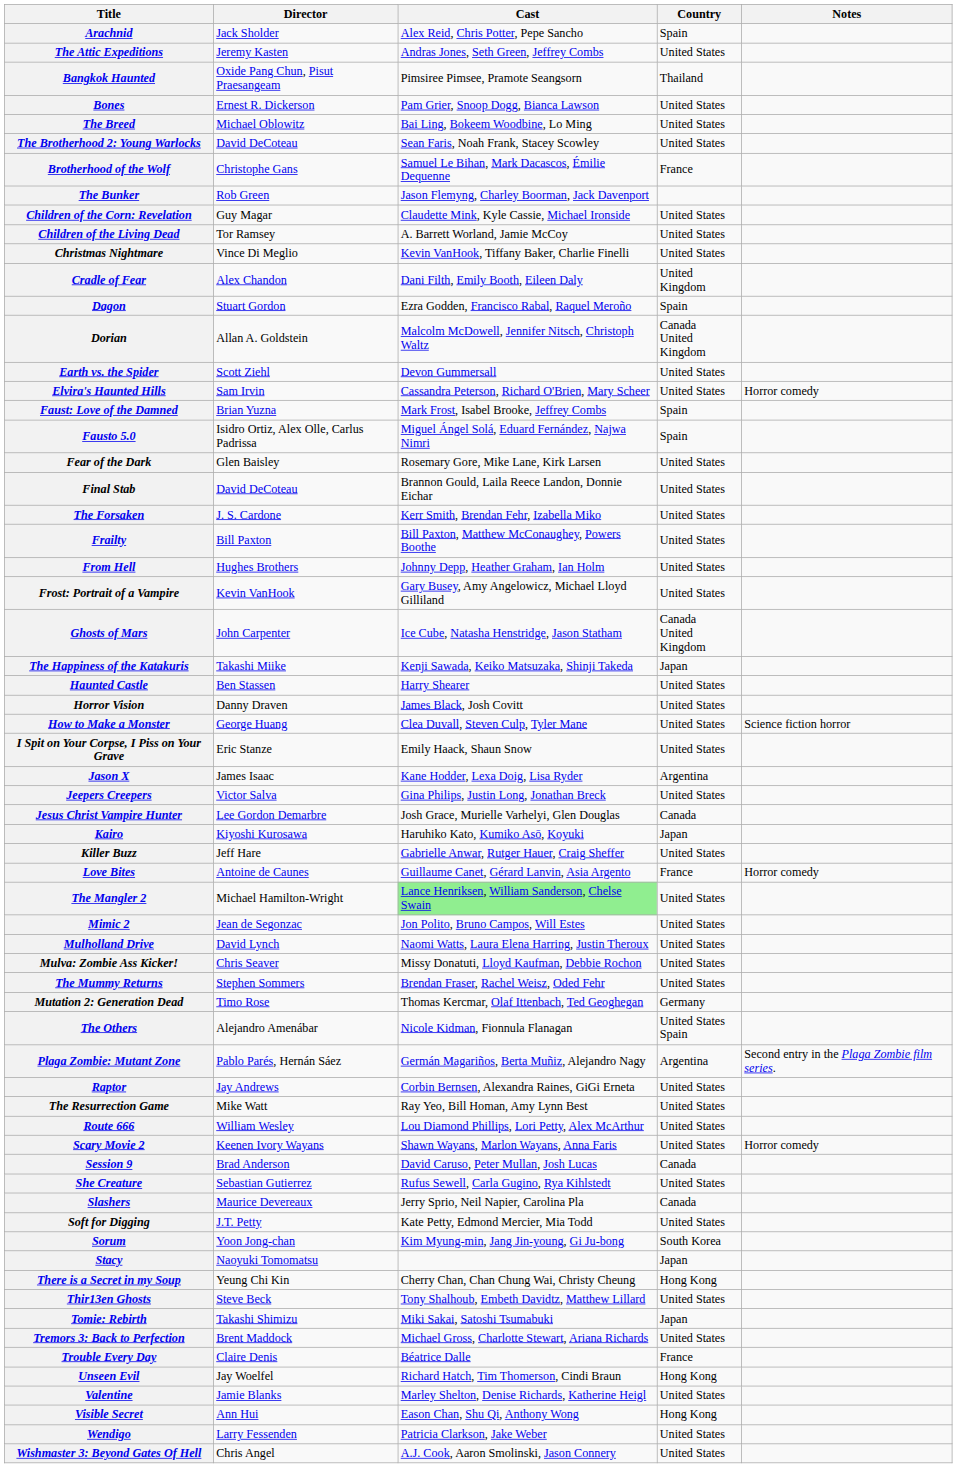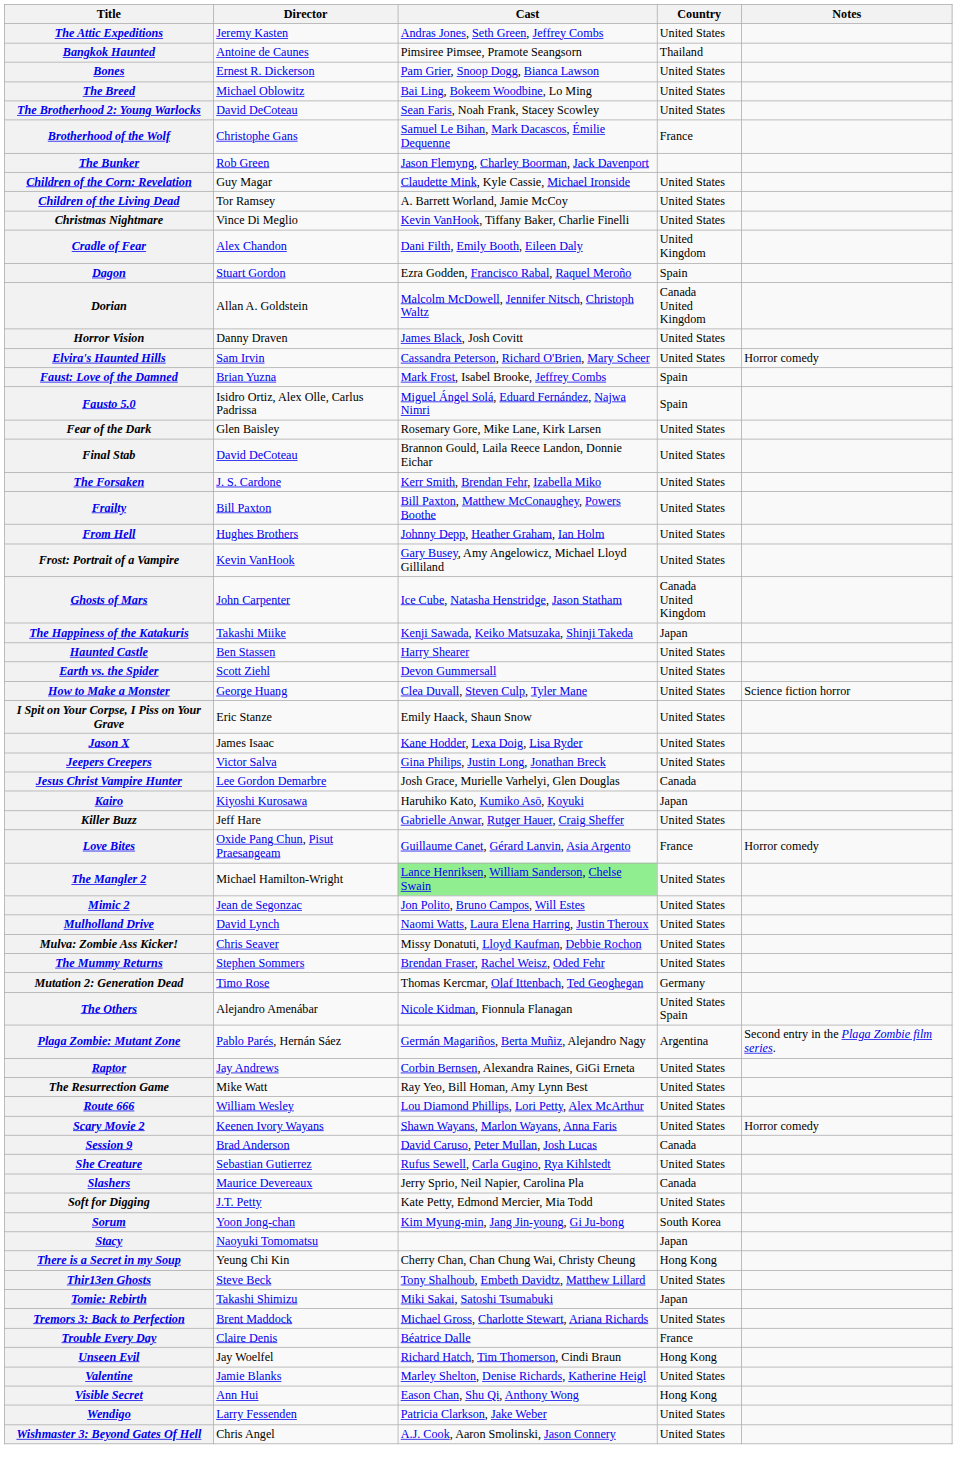 <table class="wikitable sortable">
 <tr>
 <th scope="col">Title</th>
 <th scope="col" class="unsortable">Director</th>
 <th scope="col" class="unsortable">Cast</th>
 <th scope="col">Country</th>
 <th scope="col" class="unsortable">Notes</th>
-</tr>
-<tr>
-<th><em><a href='#'>Arachnid</a></em></th>
-<td><a href='#'>Jack Sholder</a></td>
-<td><a href='#'>Alex Reid</a>, <a href='#'>Chris Potter</a>, Pepe Sancho</td>
-<td>Spain</td>
-<td></td>
 </tr>
 <tr>
 <th><em><a href='#'>The Attic Expeditions</a></em></th>
 <td><a href='#'>Jeremy Kasten</a></td>
 <td><a href='#'>Andras Jones</a>, <a href='#'>Seth Green</a>, <a href='#'>Jeffrey Combs</a></td>
 <td>United States</td>
 <td></td>
 </tr>
 <tr>
 <th><em><a href='#'>Bangkok Haunted</a></em></th>
-<td><a href='#'>Oxide Pang Chun</a>, <a href='#'>Pisut Praesangeam</a></td>
+<td><a href='#'>Antoine de Caunes</a></td>
 <td>Pimsiree Pimsee, Pramote Seangsorn</td>
 <td>Thailand</td>
 <td></td>
 </tr>
 <tr>
 <th><em><a href='#'>Bones</a></em></th>
 <td><a href='#'>Ernest R. Dickerson</a></td>
 <td><a href='#'>Pam Grier</a>, <a href='#'>Snoop Dogg</a>, <a href='#'>Bianca Lawson</a></td>
 <td>United States</td>
 <td></td>
 </tr>
 <tr>
 <th><em><a href='#'>The Breed</a></em></th>
 <td><a href='#'>Michael Oblowitz</a></td>
 <td><a href='#'>Bai Ling</a>, <a href='#'>Bokeem Woodbine</a>, Lo Ming</td>
 <td>United States</td>
 <td></td>
 </tr>
 <tr>
 <th><em><a href='#'>The Brotherhood 2: Young Warlocks</a></em></th>
 <td><a href='#'>David DeCoteau</a></td>
 <td><a href='#'>Sean Faris</a>, Noah Frank, Stacey Scowley</td>
 <td>United States</td>
 <td></td>
 </tr>
 <tr>
 <th><em><a href='#'>Brotherhood of the Wolf</a></em></th>
 <td><a href='#'>Christophe Gans</a></td>
 <td><a href='#'>Samuel Le Bihan</a>, <a href='#'>Mark Dacascos</a>, <a href='#'>Émilie Dequenne</a></td>
 <td>France</td>
 <td></td>
 </tr>
 <tr>
 <th><em><a href='#'>The Bunker</a></em></th>
 <td><a href='#'>Rob Green</a></td>
 <td><a href='#'>Jason Flemyng</a>, <a href='#'>Charley Boorman</a>, <a href='#'>Jack Davenport</a></td>
 <td></td>
 <td></td>
 </tr>
 <tr>
 <th><em><a href='#'>Children of the Corn: Revelation</a></em></th>
 <td>Guy Magar</td>
 <td><a href='#'>Claudette Mink</a>, Kyle Cassie, <a href='#'>Michael Ironside</a></td>
 <td>United States</td>
 <td></td>
 </tr>
 <tr>
 <th><em><a href='#'>Children of the Living Dead</a></em></th>
 <td>Tor Ramsey</td>
 <td>A. Barrett Worland, Jamie McCoy</td>
 <td>United States</td>
 <td></td>
 </tr>
 <tr>
 <th><em>Christmas Nightmare</em></th>
 <td>Vince Di Meglio</td>
 <td><a href='#'>Kevin VanHook</a>, Tiffany Baker, Charlie Finelli</td>
 <td>United States</td>
 <td></td>
 </tr>
 <tr>
 <th><em><a href='#'>Cradle of Fear</a></em></th>
 <td><a href='#'>Alex Chandon</a></td>
 <td><a href='#'>Dani Filth</a>, <a href='#'>Emily Booth</a>, <a href='#'>Eileen Daly</a></td>
 <td>United Kingdom</td>
 <td></td>
 </tr>
 <tr>
 <th><em><a href='#'>Dagon</a></em></th>
 <td><a href='#'>Stuart Gordon</a></td>
 <td>Ezra Godden, <a href='#'>Francisco Rabal</a>, <a href='#'>Raquel Meroño</a></td>
 <td>Spain</td>
 <td></td>
 </tr>
 <tr>
 <th><em>Dorian</em></th>
 <td>Allan A. Goldstein</td>
 <td><a href='#'>Malcolm McDowell</a>, <a href='#'>Jennifer Nitsch</a>, <a href='#'>Christoph Waltz</a></td>
 <td>Canada<br>United Kingdom</td>
 <td></td>
 </tr>
 <tr>
-<th><em><a href='#'>Earth vs. the Spider</a></em></th>
-<td><a href='#'>Scott Ziehl</a></td>
-<td><a href='#'>Devon Gummersall</a></td>
+<th><em>Horror Vision</em></th>
+<td>Danny Draven</td>
+<td><a href='#'>James Black</a>, Josh Covitt</td>
 <td>United States</td>
 <td></td>
 </tr>
 <tr>
 <th><em><a href='#'>Elvira's Haunted Hills</a></em></th>
 <td><a href='#'>Sam Irvin</a></td>
 <td><a href='#'>Cassandra Peterson</a>, <a href='#'>Richard O'Brien</a>, <a href='#'>Mary Scheer</a></td>
 <td>United States</td>
 <td>Horror comedy</td>
 </tr>
 <tr>
 <th><em><a href='#'>Faust: Love of the Damned</a></em></th>
 <td><a href='#'>Brian Yuzna</a></td>
 <td><a href='#'>Mark Frost</a>, Isabel Brooke, <a href='#'>Jeffrey Combs</a></td>
 <td>Spain</td>
 <td></td>
 </tr>
 <tr>
 <th><em><a href='#'>Fausto 5.0</a></em></th>
 <td>Isidro Ortiz, Alex Olle, Carlus Padrissa</td>
 <td><a href='#'>Miguel Ángel Solá</a>, <a href='#'>Eduard Fernández</a>, <a href='#'>Najwa Nimri</a></td>
 <td>Spain</td>
 <td></td>
 </tr>
 <tr>
 <th><em>Fear of the Dark</em></th>
 <td>Glen Baisley</td>
 <td>Rosemary Gore, Mike Lane, Kirk Larsen</td>
 <td>United States</td>
 <td></td>
 </tr>
 <tr>
 <th><em>Final Stab</em></th>
 <td><a href='#'>David DeCoteau</a></td>
 <td>Brannon Gould, Laila Reece Landon, Donnie Eichar</td>
 <td>United States</td>
 <td></td>
 </tr>
 <tr>
 <th><em><a href='#'>The Forsaken</a></em></th>
 <td><a href='#'>J. S. Cardone</a></td>
 <td><a href='#'>Kerr Smith</a>, <a href='#'>Brendan Fehr</a>, <a href='#'>Izabella Miko</a></td>
 <td>United States</td>
 <td></td>
 </tr>
 <tr>
 <th><em><a href='#'>Frailty</a></em></th>
 <td><a href='#'>Bill Paxton</a></td>
 <td><a href='#'>Bill Paxton</a>, <a href='#'>Matthew McConaughey</a>, <a href='#'>Powers Boothe</a></td>
 <td>United States</td>
 <td></td>
 </tr>
 <tr>
 <th><em><a href='#'>From Hell</a></em></th>
 <td><a href='#'>Hughes Brothers</a></td>
 <td><a href='#'>Johnny Depp</a>, <a href='#'>Heather Graham</a>, <a href='#'>Ian Holm</a></td>
 <td>United States</td>
 <td></td>
 </tr>
 <tr>
 <th><em>Frost: Portrait of a Vampire</em></th>
 <td><a href='#'>Kevin VanHook</a></td>
 <td><a href='#'>Gary Busey</a>, Amy Angelowicz, Michael Lloyd Gilliland</td>
 <td>United States</td>
 <td></td>
 </tr>
 <tr>
 <th><em><a href='#'>Ghosts of Mars</a></em></th>
 <td><a href='#'>John Carpenter</a></td>
 <td><a href='#'>Ice Cube</a>, <a href='#'>Natasha Henstridge</a>, <a href='#'>Jason Statham</a></td>
 <td>Canada<br>United Kingdom</td>
 <td></td>
 </tr>
 <tr>
 <th><em><a href='#'>The Happiness of the Katakuris</a></em></th>
 <td><a href='#'>Takashi Miike</a></td>
 <td><a href='#'>Kenji Sawada</a>, <a href='#'>Keiko Matsuzaka</a>, <a href='#'>Shinji Takeda</a></td>
 <td>Japan</td>
 <td></td>
 </tr>
 <tr>
 <th><em><a href='#'>Haunted Castle</a></em></th>
 <td><a href='#'>Ben Stassen</a></td>
 <td><a href='#'>Harry Shearer</a></td>
 <td>United States</td>
 <td></td>
 </tr>
 <tr>
-<th><em>Horror Vision</em></th>
-<td>Danny Draven</td>
-<td><a href='#'>James Black</a>, Josh Covitt</td>
+<th><em><a href='#'>Earth vs. the Spider</a></em></th>
+<td><a href='#'>Scott Ziehl</a></td>
+<td><a href='#'>Devon Gummersall</a></td>
 <td>United States</td>
 <td></td>
 </tr>
 <tr>
 <th><em><a href='#'>How to Make a Monster</a></em></th>
 <td><a href='#'>George Huang</a></td>
 <td><a href='#'>Clea Duvall</a>, <a href='#'>Steven Culp</a>, <a href='#'>Tyler Mane</a></td>
 <td>United States</td>
 <td>Science fiction horror</td>
 </tr>
 <tr>
 <th><em>I Spit on Your Corpse, I Piss on Your Grave</em></th>
 <td>Eric Stanze</td>
 <td>Emily Haack, Shaun Snow</td>
 <td>United States</td>
 <td></td>
 </tr>
 <tr>
 <th><em><a href='#'>Jason X</a></em></th>
 <td>James Isaac</td>
 <td><a href='#'>Kane Hodder</a>, <a href='#'>Lexa Doig</a>, <a href='#'>Lisa Ryder</a></td>
-<td>Argentina</td>
+<td>United States</td>
 <td></td>
 </tr>
 <tr>
 <th><em><a href='#'>Jeepers Creepers</a></em></th>
 <td><a href='#'>Victor Salva</a></td>
 <td><a href='#'>Gina Philips</a>, <a href='#'>Justin Long</a>, <a href='#'>Jonathan Breck</a></td>
 <td>United States</td>
 <td></td>
 </tr>
 <tr>
 <th><em><a href='#'>Jesus Christ Vampire Hunter</a></em></th>
 <td><a href='#'>Lee Gordon Demarbre</a></td>
 <td>Josh Grace, Murielle Varhelyi, Glen Douglas</td>
 <td>Canada</td>
 <td></td>
 </tr>
 <tr>
 <th><em><a href='#'>Kairo</a></em></th>
 <td><a href='#'>Kiyoshi Kurosawa</a></td>
 <td>Haruhiko Kato, <a href='#'>Kumiko Asō</a>, <a href='#'>Koyuki</a></td>
 <td>Japan</td>
 <td></td>
 </tr>
 <tr>
 <th><em>Killer Buzz</em></th>
 <td>Jeff Hare</td>
 <td><a href='#'>Gabrielle Anwar</a>, <a href='#'>Rutger Hauer</a>, <a href='#'>Craig Sheffer</a></td>
 <td>United States</td>
 <td></td>
 </tr>
 <tr>
 <th><em><a href='#'>Love Bites</a></em></th>
-<td><a href='#'>Antoine de Caunes</a></td>
+<td><a href='#'>Oxide Pang Chun</a>, <a href='#'>Pisut Praesangeam</a></td>
 <td><a href='#'>Guillaume Canet</a>, <a href='#'>Gérard Lanvin</a>, <a href='#'>Asia Argento</a></td>
 <td>France</td>
 <td>Horror comedy</td>
 </tr>
 <tr>
 <th><em><a href='#'>The Mangler 2</a></em></th>
 <td>Michael Hamilton-Wright</td>
 <td style="background: lightgreen;"><a href='#'>Lance Henriksen</a>, <a href='#'>William Sanderson</a>, <a href='#'>Chelse Swain</a></td>
 <td>United States</td>
 <td></td>
 </tr>
 <tr>
 <th><em><a href='#'>Mimic 2</a></em></th>
 <td><a href='#'>Jean de Segonzac</a></td>
 <td><a href='#'>Jon Polito</a>, <a href='#'>Bruno Campos</a>, <a href='#'>Will Estes</a></td>
 <td>United States</td>
 <td></td>
 </tr>
 <tr>
 <th><em><a href='#'>Mulholland Drive</a></em></th>
 <td><a href='#'>David Lynch</a></td>
 <td><a href='#'>Naomi Watts</a>, <a href='#'>Laura Elena Harring</a>, <a href='#'>Justin Theroux</a></td>
 <td>United States</td>
 <td></td>
 </tr>
 <tr>
 <th><em>Mulva: Zombie Ass Kicker!</em></th>
 <td><a href='#'>Chris Seaver</a></td>
 <td>Missy Donatuti, <a href='#'>Lloyd Kaufman</a>, <a href='#'>Debbie Rochon</a></td>
 <td>United States</td>
 <td></td>
 </tr>
 <tr>
 <th><em><a href='#'>The Mummy Returns</a></em></th>
 <td><a href='#'>Stephen Sommers</a></td>
 <td><a href='#'>Brendan Fraser</a>, <a href='#'>Rachel Weisz</a>, <a href='#'>Oded Fehr</a></td>
 <td>United States</td>
 <td></td>
 </tr>
 <tr>
 <th><em>Mutation 2: Generation Dead</em></th>
 <td><a href='#'>Timo Rose</a></td>
 <td>Thomas Kercmar, <a href='#'>Olaf Ittenbach</a>, <a href='#'>Ted Geoghegan</a></td>
 <td>Germany</td>
 <td></td>
 </tr>
 <tr>
 <th><em><a href='#'>The Others</a></em></th>
 <td>Alejandro Amenábar</td>
 <td><a href='#'>Nicole Kidman</a>, Fionnula Flanagan</td>
 <td>United States<br>Spain</td>
 <td></td>
 </tr>
 <tr>
 <th><em><a href='#'>Plaga Zombie: Mutant Zone</a></em></th>
 <td><a href='#'>Pablo Parés</a>, Hernán Sáez</td>
 <td><a href='#'>Germán Magariños</a>, <a href='#'>Berta Muñiz</a>, Alejandro Nagy</td>
 <td>Argentina</td>
 <td>Second entry in the <em><a href='#'>Plaga Zombie film series</a></em>. </td>
 </tr>
 <tr>
 <th><em><a href='#'>Raptor</a></em></th>
 <td><a href='#'>Jay Andrews</a></td>
 <td><a href='#'>Corbin Bernsen</a>, Alexandra Raines, GiGi Erneta</td>
 <td>United States</td>
 <td></td>
 </tr>
 <tr>
 <th><em>The Resurrection Game</em></th>
 <td>Mike Watt</td>
 <td>Ray Yeo, Bill Homan, Amy Lynn Best</td>
 <td>United States</td>
 <td></td>
 </tr>
 <tr>
 <th><em><a href='#'>Route 666</a></em></th>
 <td><a href='#'>William Wesley</a></td>
 <td><a href='#'>Lou Diamond Phillips</a>, <a href='#'>Lori Petty</a>, <a href='#'>Alex McArthur</a></td>
 <td>United States</td>
 <td></td>
 </tr>
 <tr>
 <th><em><a href='#'>Scary Movie 2</a></em></th>
 <td><a href='#'>Keenen Ivory Wayans</a></td>
 <td><a href='#'>Shawn Wayans</a>, <a href='#'>Marlon Wayans</a>, <a href='#'>Anna Faris</a></td>
 <td>United States</td>
 <td>Horror comedy</td>
 </tr>
 <tr>
 <th><em><a href='#'>Session 9</a></em></th>
 <td><a href='#'>Brad Anderson</a></td>
 <td><a href='#'>David Caruso</a>, <a href='#'>Peter Mullan</a>, <a href='#'>Josh Lucas</a></td>
 <td>Canada</td>
 <td></td>
 </tr>
 <tr>
 <th><em><a href='#'>She Creature</a></em></th>
 <td><a href='#'>Sebastian Gutierrez</a></td>
 <td><a href='#'>Rufus Sewell</a>, <a href='#'>Carla Gugino</a>, <a href='#'>Rya Kihlstedt</a></td>
 <td>United States</td>
 <td></td>
 </tr>
 <tr>
 <th><em><a href='#'>Slashers</a></em></th>
 <td><a href='#'>Maurice Devereaux</a></td>
 <td>Jerry Sprio, Neil Napier, Carolina Pla</td>
 <td>Canada</td>
 <td></td>
 </tr>
 <tr>
 <th><em>Soft for Digging</em></th>
 <td><a href='#'>J.T. Petty</a></td>
 <td>Kate Petty, Edmond Mercier, Mia Todd</td>
 <td>United States</td>
 <td></td>
 </tr>
 <tr>
 <th><em><a href='#'>Sorum</a></em></th>
 <td><a href='#'>Yoon Jong-chan</a></td>
 <td><a href='#'>Kim Myung-min</a>, <a href='#'>Jang Jin-young</a>, <a href='#'>Gi Ju-bong</a></td>
 <td>South Korea</td>
 <td></td>
 </tr>
 <tr>
 <th><em><a href='#'>Stacy</a></em></th>
 <td><a href='#'>Naoyuki Tomomatsu</a></td>
 <td></td>
 <td>Japan</td>
 <td></td>
 </tr>
 <tr>
 <th><em><a href='#'>There is a Secret in my Soup</a></em></th>
 <td>Yeung Chi Kin</td>
 <td>Cherry Chan, Chan Chung Wai, Christy Cheung</td>
 <td>Hong Kong</td>
 <td></td>
 </tr>
 <tr>
 <th><em><a href='#'>Thir13en Ghosts</a></em></th>
 <td><a href='#'>Steve Beck</a></td>
 <td><a href='#'>Tony Shalhoub</a>, <a href='#'>Embeth Davidtz</a>, <a href='#'>Matthew Lillard</a></td>
 <td>United States</td>
 <td></td>
 </tr>
 <tr>
 <th><em><a href='#'>Tomie: Rebirth</a></em></th>
 <td><a href='#'>Takashi Shimizu</a></td>
 <td><a href='#'>Miki Sakai</a>, <a href='#'>Satoshi Tsumabuki</a></td>
 <td>Japan</td>
 <td></td>
 </tr>
 <tr>
 <th><em><a href='#'>Tremors 3: Back to Perfection</a></em></th>
 <td><a href='#'>Brent Maddock</a></td>
 <td><a href='#'>Michael Gross</a>, <a href='#'>Charlotte Stewart</a>, <a href='#'>Ariana Richards</a></td>
 <td>United States</td>
 <td></td>
 </tr>
 <tr>
 <th><em><a href='#'>Trouble Every Day</a></em></th>
 <td><a href='#'>Claire Denis</a></td>
 <td><a href='#'>Béatrice Dalle</a></td>
 <td>France</td>
 <td></td>
 </tr>
 <tr>
 <th><em><a href='#'>Unseen Evil</a></em></th>
 <td>Jay Woelfel</td>
 <td><a href='#'>Richard Hatch</a>, <a href='#'>Tim Thomerson</a>, Cindi Braun</td>
 <td>Hong Kong</td>
 <td></td>
 </tr>
 <tr>
 <th><em><a href='#'>Valentine</a></em></th>
 <td><a href='#'>Jamie Blanks</a></td>
 <td><a href='#'>Marley Shelton</a>, <a href='#'>Denise Richards</a>, <a href='#'>Katherine Heigl</a></td>
 <td>United States</td>
 <td></td>
 </tr>
 <tr>
 <th><em><a href='#'>Visible Secret</a></em></th>
 <td><a href='#'>Ann Hui</a></td>
 <td><a href='#'>Eason Chan</a>, <a href='#'>Shu Qi</a>, <a href='#'>Anthony Wong</a></td>
 <td>Hong Kong</td>
 <td></td>
 </tr>
 <tr>
 <th><em><a href='#'>Wendigo</a></em></th>
 <td><a href='#'>Larry Fessenden</a></td>
 <td><a href='#'>Patricia Clarkson</a>, <a href='#'>Jake Weber</a></td>
 <td>United States</td>
 <td></td>
 </tr>
 <tr>
 <th><em><a href='#'>Wishmaster 3: Beyond Gates Of Hell</a></em></th>
 <td>Chris Angel</td>
 <td><a href='#'>A.J. Cook</a>, Aaron Smolinski, <a href='#'>Jason Connery</a></td>
 <td>United States</td>
 <td></td>
 </tr>
 </table>
